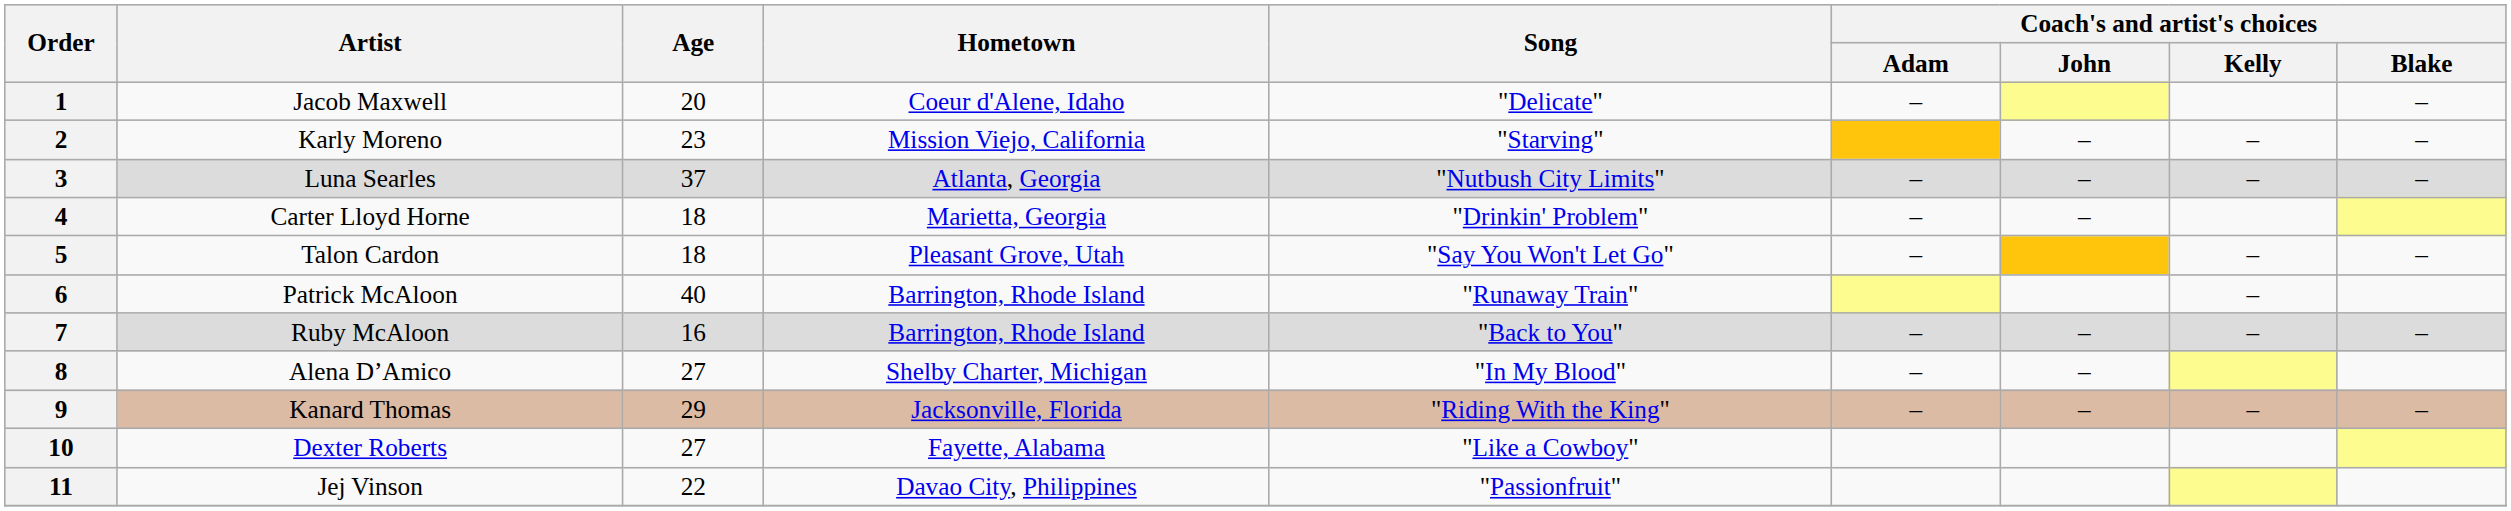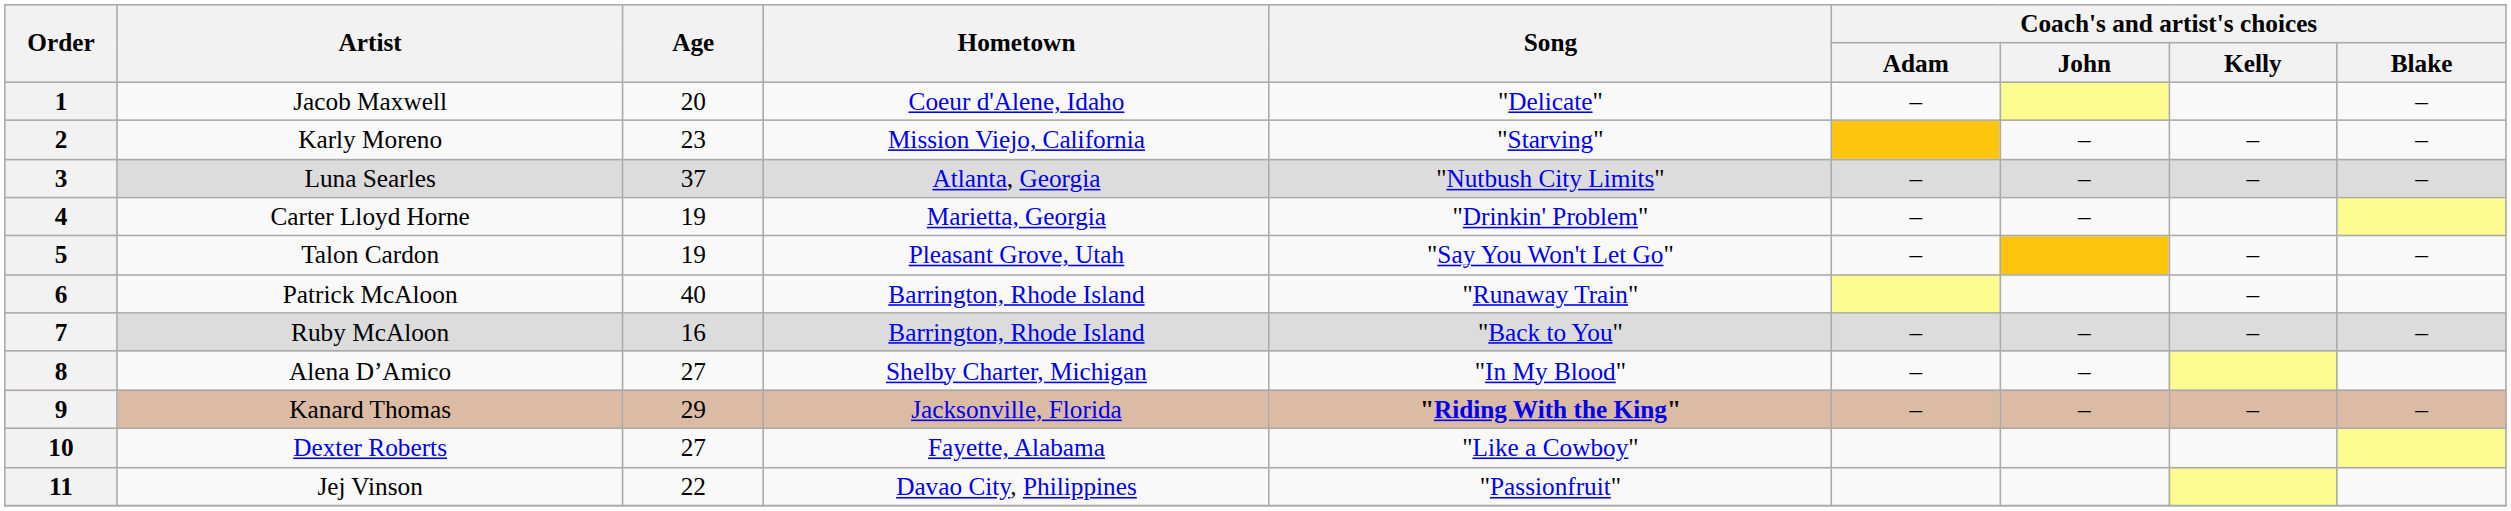 <table class="wikitable" style="text-align:center; line-height:17px; width:100%;">
 <tr>
 <th scope="col" rowspan="2" style="width:04%;">Order</th>
 <th scope="col" rowspan="2" style="width:18%;">Artist</th>
 <th scope="col" rowspan="2" style="width:05%;">Age</th>
 <th scope="col" rowspan="2" style="width:18%;">Hometown</th>
 <th scope="col" rowspan="2" style="width:20%;">Song</th>
 <th scope="col" colspan="4" style="width:24%;">Coach's and artist's choices</th>
 </tr>
 <tr>
 <th stylw="width:06%;">Adam</th>
 <th style="width:06%;">John</th>
 <th style="width:06%;">Kelly</th>
 <th style="width:06%;">Blake</th>
 </tr>
 <tr>
 <th>1</th>
 <td>Jacob Maxwell</td>
 <td>20</td>
 <td><a href='#'>Coeur d'Alene, Idaho</a></td>
 <td>"<a href='#'>Delicate</a>"</td>
 <td>–</td>
 <td style="background:#fdfc8f;"><em></em></td>
 <td><em></em></td>
 <td>–</td>
 </tr>
 <tr>
 <th>2</th>
 <td>Karly Moreno</td>
 <td>23</td>
 <td><a href='#'>Mission Viejo, California</a></td>
 <td>"<a href='#'>Starving</a>"</td>
 <td style="background:#ffc40c"><em></em></td>
 <td>–</td>
 <td>–</td>
 <td>–</td>
 </tr>
 <tr style="background:#DCDCDC;">
 <th>3</th>
 <td>Luna Searles</td>
 <td>37</td>
 <td><a href='#'>Atlanta</a>, <a href='#'>Georgia</a></td>
 <td>"<a href='#'>Nutbush City Limits</a>"</td>
 <td>–</td>
 <td>–</td>
 <td>–</td>
 <td>–</td>
 </tr>
 <tr>
 <th>4</th>
 <td>Carter Lloyd Horne</td>
-<td>18</td>
+<td>19</td>
 <td><a href='#'>Marietta, Georgia</a></td>
 <td>"<a href='#'>Drinkin' Problem</a>"</td>
 <td>–</td>
 <td>–</td>
 <td><em></em></td>
 <td style="background:#fdfc8f;"><em></em></td>
 </tr>
 <tr>
 <th>5</th>
 <td>Talon Cardon</td>
-<td>18</td>
+<td>19</td>
 <td><a href='#'>Pleasant Grove, Utah</a></td>
 <td>"<a href='#'>Say You Won't Let Go</a>"</td>
 <td>–</td>
 <td style="background:#ffc40c"><em></em></td>
 <td>–</td>
 <td>–</td>
 </tr>
 <tr>
 <th>6</th>
 <td>Patrick McAloon</td>
 <td>40</td>
 <td><a href='#'>Barrington, Rhode Island</a></td>
 <td>"<a href='#'>Runaway Train</a>"</td>
 <td style="background:#fdfc8f;"><em></em></td>
 <td><em></em></td>
 <td>–</td>
 <td><em></em></td>
 </tr>
 <tr style="background:#DCDCDC;">
 <th>7</th>
 <td>Ruby McAloon</td>
 <td>16</td>
 <td><a href='#'>Barrington, Rhode Island</a></td>
 <td>"<a href='#'>Back to You</a>"</td>
 <td>–</td>
 <td>–</td>
 <td>–</td>
 <td>–</td>
 </tr>
 <tr>
 <th>8</th>
 <td>Alena D’Amico</td>
 <td>27</td>
 <td><a href='#'>Shelby Charter, Michigan</a></td>
 <td>"<a href='#'>In My Blood</a>"</td>
 <td>–</td>
 <td>–</td>
 <td style="background:#fdfc8f;"><em></em></td>
 <td><em></em></td>
 </tr>
 <tr style="background:#dbbba4;">
 <th>9</th>
 <td>Kanard Thomas</td>
 <td>29</td>
 <td><a href='#'>Jacksonville, Florida</a></td>
-<td>"<a href='#'>Riding With the King</a>"</td>
+<td><strong>"<a href='#'>Riding With the King</a>"</strong></td>
 <td>–</td>
 <td>–</td>
 <td>–</td>
 <td>–</td>
 </tr>
 <tr>
 <th>10</th>
 <td><a href='#'>Dexter Roberts</a></td>
 <td>27</td>
 <td><a href='#'>Fayette, Alabama</a></td>
 <td>"<a href='#'>Like a Cowboy</a>"</td>
 <td><em></em></td>
 <td><em></em></td>
 <td><em></em></td>
 <td style="background:#fdfc8f;"><em></em></td>
 </tr>
 <tr>
 <th>11</th>
 <td>Jej Vinson</td>
 <td>22</td>
 <td><a href='#'>Davao City</a>, <a href='#'>Philippines</a></td>
 <td>"<a href='#'>Passionfruit</a>"</td>
 <td><em></em></td>
 <td><em></em></td>
 <td style="background:#fdfc8f;"><em></em></td>
 <td><em></em></td>
 </tr>
 <tr>
 </tr>
 </table>
